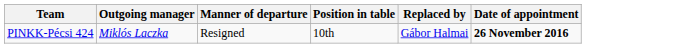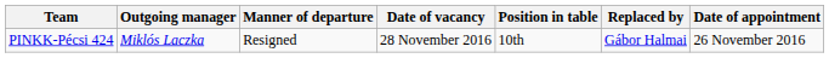 <table class="wikitable sortable" style="font-size:98%;">
 <tr>
 <th>Team</th>
 <th>Outgoing manager</th>
 <th>Manner of departure</th>
+<th>Date of vacancy</th>
 <th>Position in table</th>
 <th>Replaced by</th>
 <th>Date of appointment</th>
 </tr>
 <tr>
 <td align="left"><a href='#'>PINKK-Pécsi 424</a></td>
 <td align="left"> <em><a href='#'>Miklós Laczka</a></em></td>
 <td>Resigned</td>
+<td>28 November 2016</td>
 <td>10th</td>
 <td align="left"> <a href='#'>Gábor Halmai</a></td>
-<td><strong>26 November 2016</strong></td>
+<td>26 November 2016</td>
 </tr>
 </table>
